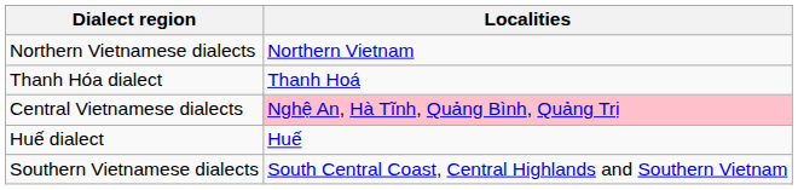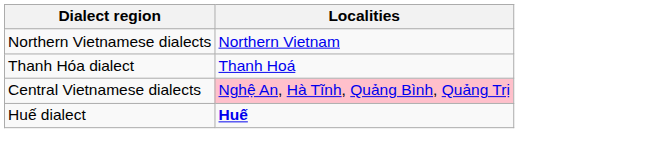 <table class="wikitable">
 <tr>
 <th>Dialect region</th>
 <th>Localities</th>
 </tr>
 <tr>
 <td>Northern Vietnamese dialects</td>
 <td><a href='#'>Northern Vietnam</a></td>
 </tr>
 <tr>
 <td>Thanh Hóa dialect</td>
 <td><a href='#'>Thanh Hoá</a></td>
 </tr>
 <tr>
 <td>Central Vietnamese dialects</td>
 <td style="background: pink;"><a href='#'>Nghệ An</a>, <a href='#'>Hà Tĩnh</a>, <a href='#'>Quảng Bình</a>, <a href='#'>Quảng Trị</a></td>
 </tr>
 <tr>
 <td>Huế dialect</td>
-<td><a href='#'>Huế</a></td>
-</tr>
-<tr>
-<td>Southern Vietnamese dialects</td>
-<td><a href='#'>South Central Coast</a>, <a href='#'>Central Highlands</a> and <a href='#'>Southern Vietnam</a></td>
+<td><strong><a href='#'>Huế</a></strong></td>
 </tr>
 </table>
